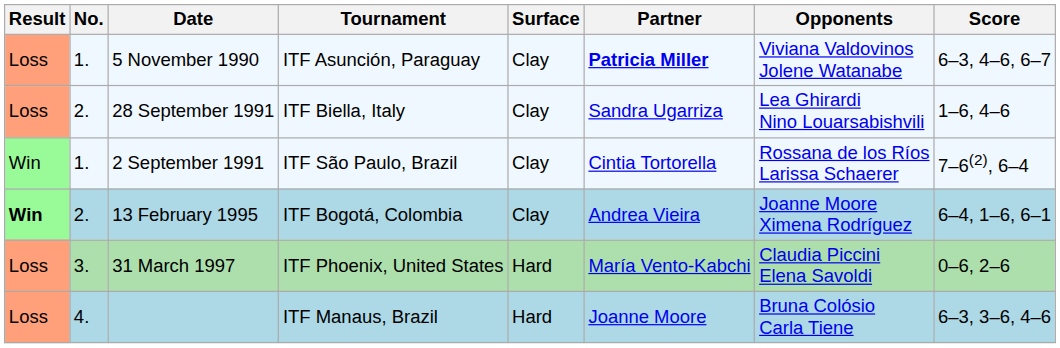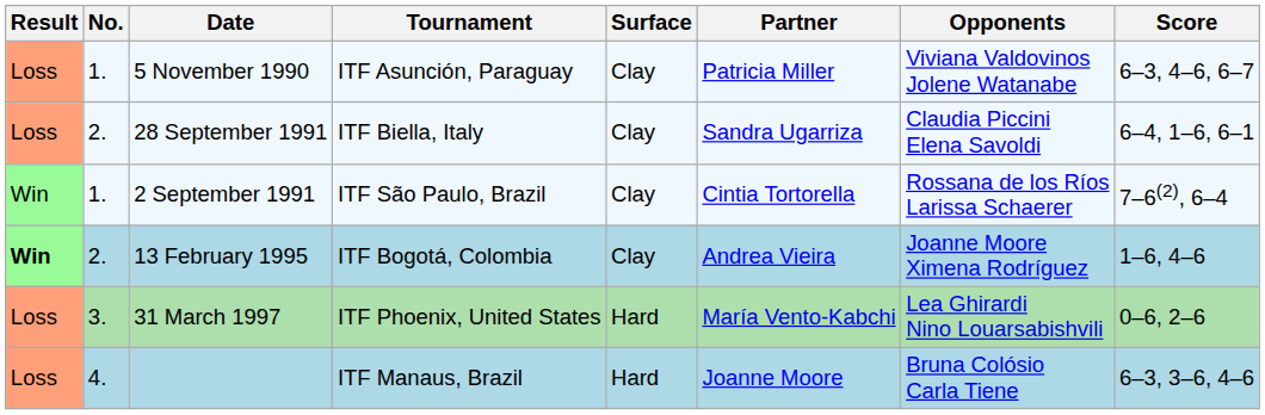 <table class="sortable wikitable" style="font-size:97%;">
 <tr>
 <th>Result</th>
 <th>No.</th>
 <th>Date</th>
 <th>Tournament</th>
 <th>Surface</th>
 <th>Partner</th>
 <th>Opponents</th>
 <th class="unsortable">Score</th>
 </tr>
 <tr style="background:#f0f8ff;">
 <td style="background:#ffa07a;">Loss</td>
 <td>1.</td>
 <td>5 November 1990</td>
 <td>ITF Asunción, Paraguay</td>
 <td>Clay</td>
-<td><strong> <a href='#'>Patricia Miller</a></strong></td>
+<td> <a href='#'>Patricia Miller</a></td>
 <td> <a href='#'>Viviana Valdovinos</a> <br>  <a href='#'>Jolene Watanabe</a></td>
 <td>6–3, 4–6, 6–7</td>
 </tr>
 <tr style="background:#f0f8ff;">
 <td style="background:#ffa07a;">Loss</td>
 <td>2.</td>
 <td>28 September 1991</td>
 <td>ITF Biella, Italy</td>
 <td>Clay</td>
 <td> <a href='#'>Sandra Ugarriza</a></td>
-<td> <a href='#'>Lea Ghirardi</a> <br>  <a href='#'>Nino Louarsabishvili</a></td>
-<td>1–6, 4–6</td>
+<td> <a href='#'>Claudia Piccini</a> <br>  <a href='#'>Elena Savoldi</a></td>
+<td>6–4, 1–6, 6–1</td>
 </tr>
 <tr style="background:#f0f8ff;">
 <td style="background:#98fb98;">Win</td>
 <td>1.</td>
 <td>2 September 1991</td>
 <td>ITF São Paulo, Brazil</td>
 <td>Clay</td>
 <td> <a href='#'>Cintia Tortorella</a></td>
 <td> <a href='#'>Rossana de los Ríos</a> <br>  <a href='#'>Larissa Schaerer</a></td>
 <td>7–6<sup>(2)</sup>, 6–4</td>
 </tr>
 <tr bgcolor="lightblue">
 <td style="background:#98fb98;"><strong>Win</strong></td>
 <td>2.</td>
 <td>13 February 1995</td>
 <td>ITF Bogotá, Colombia</td>
 <td>Clay</td>
 <td> <a href='#'>Andrea Vieira</a></td>
 <td> <a href='#'>Joanne Moore</a> <br>  <a href='#'>Ximena Rodríguez</a></td>
-<td>6–4, 1–6, 6–1</td>
+<td>1–6, 4–6</td>
 </tr>
 <tr style="background:#addfad;">
 <td style="background:#ffa07a;">Loss</td>
 <td>3.</td>
 <td>31 March 1997</td>
 <td>ITF Phoenix, United States</td>
 <td>Hard</td>
 <td> <a href='#'>María Vento-Kabchi</a></td>
-<td> <a href='#'>Claudia Piccini</a> <br>  <a href='#'>Elena Savoldi</a></td>
+<td> <a href='#'>Lea Ghirardi</a> <br>  <a href='#'>Nino Louarsabishvili</a></td>
 <td>0–6, 2–6</td>
 </tr>
 <tr bgcolor=lightblue>
 <td style="background:#ffa07a;">Loss</td>
 <td>4.</td>
 <td></td>
 <td>ITF Manaus, Brazil</td>
 <td>Hard</td>
 <td> <a href='#'>Joanne Moore</a></td>
 <td> <a href='#'>Bruna Colósio</a> <br>  <a href='#'>Carla Tiene</a></td>
 <td>6–3, 3–6, 4–6</td>
 </tr>
 </table>
